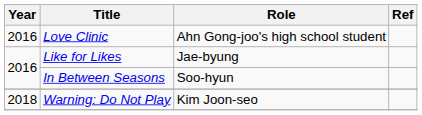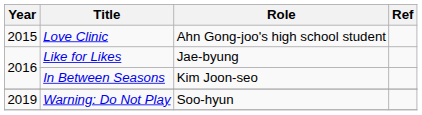 <table class="wikitable">
 <tr>
 <th>Year</th>
 <th>Title</th>
 <th>Role</th>
 <th>Ref</th>
 </tr>
 <tr>
-<td style="text-align:center;">2016</td>
+<td style="text-align:center;">2015</td>
 <td><em><a href='#'>Love Clinic</a></em></td>
 <td>Ahn Gong-joo's high school student</td>
 <td></td>
 </tr>
 <tr>
 <td rowspan="2" style="text-align:center;">2016</td>
 <td><em><a href='#'>Like for Likes</a></em></td>
 <td>Jae-byung</td>
 <td></td>
 </tr>
 <tr>
 <td><em><a href='#'>In Between Seasons</a></em></td>
+<td>Kim Joon-seo</td>
+<td></td>
+</tr>
+<tr>
+</tr>
+<tr>
+<td style="text-align:center;">2019</td>
+<td><em><a href='#'>Warning: Do Not Play</a></em></td>
 <td>Soo-hyun</td>
 <td></td>
 </tr>
 <tr>
 </tr>
-<tr>
-<td style="text-align:center;">2018</td>
-<td><em><a href='#'>Warning: Do Not Play</a></em></td>
-<td>Kim Joon-seo</td>
-<td></td>
-</tr>
-<tr>
-</tr>
 </table>
